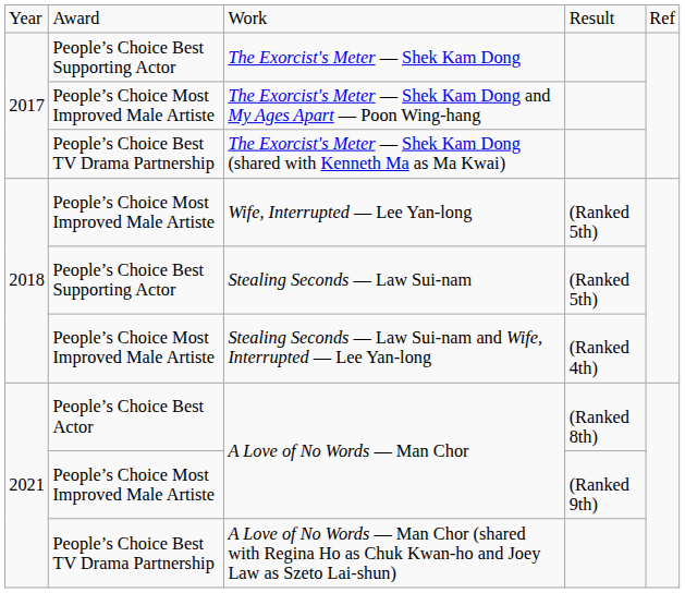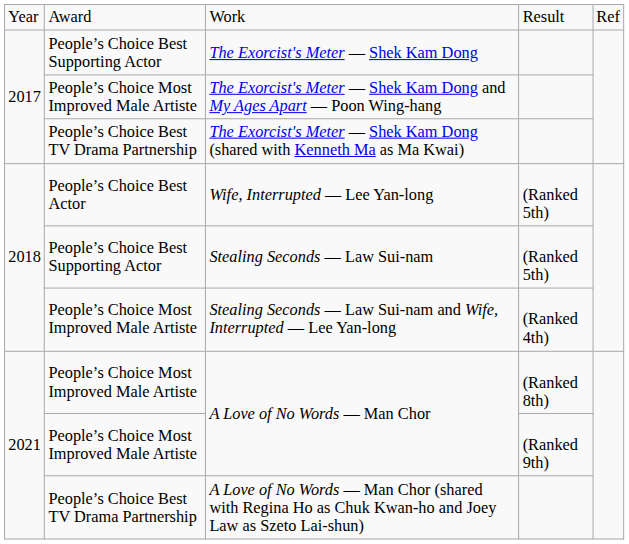 <table class="wikitable sortable">
 <tr>
 <td>Year</td>
 <td>Award</td>
 <td>Work</td>
 <td>Result</td>
 <td>Ref</td>
 </tr>
 <tr>
 <td rowspan=3>2017</td>
 <td>People’s Choice Best Supporting Actor</td>
 <td><em><a href='#'>The Exorcist's Meter</a></em> — <a href='#'>Shek Kam Dong</a></td>
 <td></td>
 <td rowspan=3></td>
 </tr>
 <tr>
 <td>People’s Choice Most Improved Male Artiste</td>
 <td><em><a href='#'>The Exorcist's Meter</a></em> — <a href='#'>Shek Kam Dong</a> and <em><a href='#'>My Ages Apart</a></em> — Poon Wing-hang</td>
 <td></td>
 </tr>
 <tr>
 <td>People’s Choice Best TV Drama Partnership</td>
 <td><em><a href='#'>The Exorcist's Meter</a></em> — <a href='#'>Shek Kam Dong</a> (shared with <a href='#'>Kenneth Ma</a> as Ma Kwai)</td>
 <td></td>
 </tr>
 <tr>
 <td rowspan=3>2018</td>
-<td>People’s Choice Most Improved Male Artiste</td>
+<td>People’s Choice Best Actor</td>
 <td><em>Wife, Interrupted</em> — Lee Yan-long</td>
 <td><br>(Ranked 5th)</td>
 <td rowspan=3></td>
 </tr>
 <tr>
 <td>People’s Choice Best Supporting Actor</td>
 <td><em>Stealing Seconds</em> — Law Sui-nam</td>
 <td><br>(Ranked 5th)</td>
 </tr>
 <tr>
 <td>People’s Choice Most Improved Male Artiste</td>
 <td><em>Stealing Seconds</em> — Law Sui-nam  and <em>Wife, Interrupted</em> — Lee Yan-long</td>
 <td><br>(Ranked 4th)</td>
 </tr>
 <tr>
 <td rowspan=3>2021</td>
-<td>People’s Choice Best Actor</td>
+<td>People’s Choice Most Improved Male Artiste</td>
 <td rowspan=2><em>A Love of No Words</em> — Man Chor</td>
 <td><br>(Ranked 8th)</td>
 <td rowspan=3></td>
 </tr>
 <tr>
 <td>People’s Choice Most Improved Male Artiste</td>
 <td><br>(Ranked 9th)</td>
 </tr>
 <tr>
 <td>People’s Choice Best TV Drama Partnership</td>
 <td><em>A Love of No Words</em> — Man Chor (shared with Regina Ho as Chuk Kwan-ho and Joey Law as Szeto Lai-shun)</td>
 <td></td>
 </tr>
 </table>
